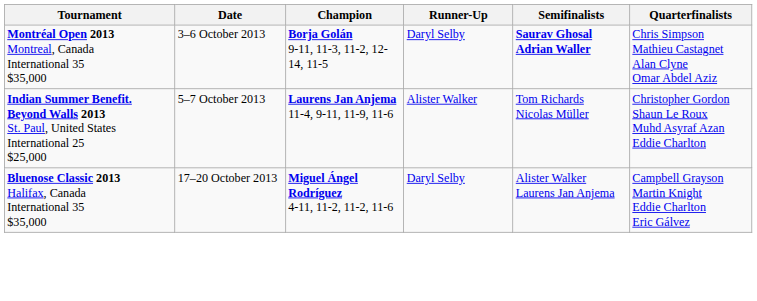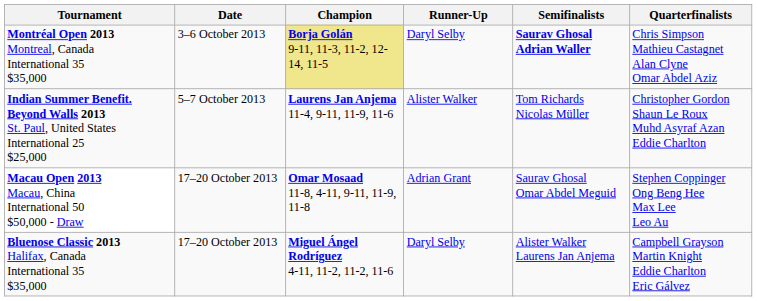 <table class="wikitable" style="font-size:88%">
 <tr>
 <th width=250>Tournament</th>
 <th width=160>Date</th>
 <th width=165>Champion</th>
 <th width=155>Runner-Up</th>
 <th width=155>Semifinalists</th>
 <th width=155>Quarterfinalists</th>
 </tr>
 <tr valign=top>
 <td><strong><a href='#'>Montréal Open</a> 2013</strong><br> <a href='#'>Montreal</a>, Canada<br>International 35<br>$35,000</td>
 <td>3–6 October 2013</td>
-<td> <strong><a href='#'>Borja Golán</a></strong><br>9-11, 11-3, 11-2, 12-14, 11-5</td>
+<td style="background: khaki;"> <strong><a href='#'>Borja Golán</a></strong><br>9-11, 11-3, 11-2, 12-14, 11-5</td>
 <td> <a href='#'>Daryl Selby</a></td>
 <td><strong> <a href='#'>Saurav Ghosal</a><br> <a href='#'>Adrian Waller</a></strong></td>
 <td> <a href='#'>Chris Simpson</a><br> <a href='#'>Mathieu Castagnet</a><br> <a href='#'>Alan Clyne</a><br> <a href='#'>Omar Abdel Aziz</a></td>
 </tr>
 <tr valign=top>
 <td><strong><a href='#'>Indian Summer Benefit. Beyond Walls</a> 2013</strong><br> <a href='#'>St. Paul</a>, United States<br>International 25<br>$25,000</td>
 <td>5–7 October 2013</td>
 <td> <strong><a href='#'>Laurens Jan Anjema</a></strong><br>11-4, 9-11, 11-9, 11-6</td>
 <td> <a href='#'>Alister Walker</a></td>
 <td> <a href='#'>Tom Richards</a><br> <a href='#'>Nicolas Müller</a></td>
 <td> <a href='#'>Christopher Gordon</a><br> <a href='#'>Shaun Le Roux</a><br> <a href='#'>Muhd Asyraf Azan</a><br> <a href='#'>Eddie Charlton</a></td>
 </tr>
 <tr valign=top>
+<td style="background:#fff;"><strong><a href='#'>Macau Open</a> <a href='#'>2013</a></strong><br> <a href='#'>Macau</a>, China<br>International 50<br>$50,000 - <a href='#'>Draw</a></td>
+<td>17–20 October 2013</td>
+<td> <strong><a href='#'>Omar Mosaad</a></strong><br>11-8, 4-11, 9-11, 11-9, 11-8</td>
+<td> <a href='#'>Adrian Grant</a></td>
+<td> <a href='#'>Saurav Ghosal</a><br> <a href='#'>Omar Abdel Meguid</a></td>
+<td> <a href='#'>Stephen Coppinger</a><br> <a href='#'>Ong Beng Hee</a><br> <a href='#'>Max Lee</a><br> <a href='#'>Leo Au</a></td>
+</tr>
+<tr valign=top>
 <td><strong><a href='#'>Bluenose Classic</a> 2013</strong><br> <a href='#'>Halifax</a>, Canada<br>International 35<br>$35,000</td>
 <td>17–20 October 2013</td>
 <td> <strong><a href='#'>Miguel Ángel Rodríguez</a></strong><br>4-11, 11-2, 11-2, 11-6</td>
 <td> <a href='#'>Daryl Selby</a></td>
 <td> <a href='#'>Alister Walker</a><br> <a href='#'>Laurens Jan Anjema</a></td>
 <td> <a href='#'>Campbell Grayson</a><br> <a href='#'>Martin Knight</a><br> <a href='#'>Eddie Charlton</a><br> <a href='#'>Eric Gálvez</a></td>
 </tr>
 </table>
